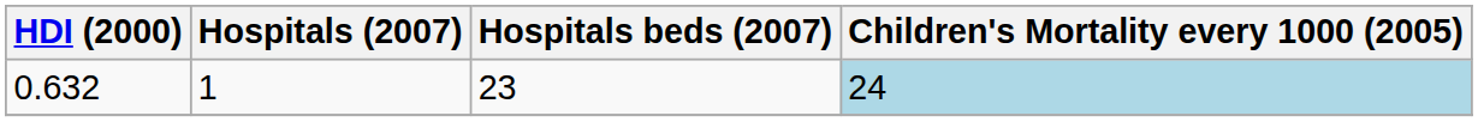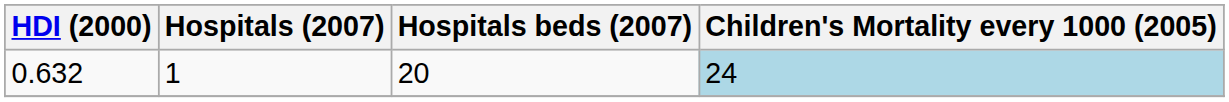 <table class="wikitable" border="1">
 <tr>
 <th><a href='#'>HDI</a> (2000)</th>
 <th>Hospitals (2007)</th>
 <th>Hospitals beds (2007)</th>
 <th>Children's Mortality every 1000 (2005)</th>
 </tr>
 <tr>
 <td>0.632</td>
 <td>1</td>
-<td>23</td>
+<td>20</td>
 <td style="background: lightblue;">24</td>
 </tr>
 <tr>
 </tr>
 </table>
